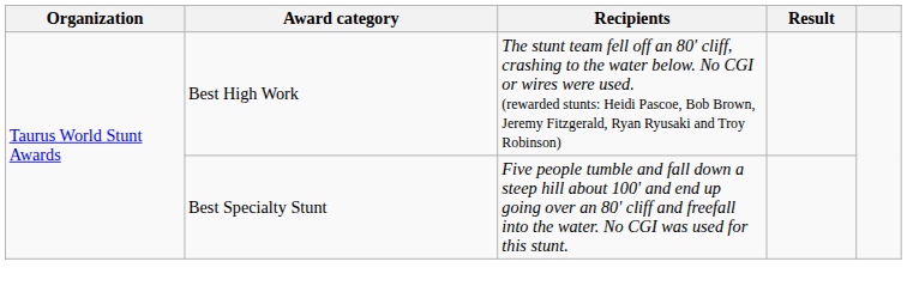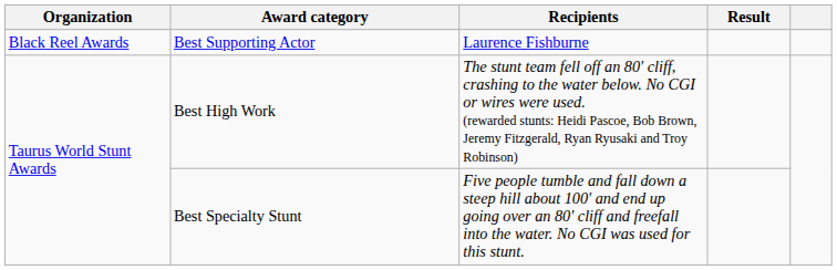 <table class="wikitable" width="95%" cellpadding="5">
 <tr>
 <th width="20%">Organization</th>
 <th width="35%">Award category</th>
 <th width="30%">Recipients</th>
 <th width="10%">Result</th>
 <th width="5%"></th>
+</tr>
+<tr>
+<td><a href='#'>Black Reel Awards</a></td>
+<td><a href='#'>Best Supporting Actor</a></td>
+<td><a href='#'>Laurence Fishburne</a></td>
+<td></td>
+<td style="text-align:center;"></td>
 </tr>
 <tr>
 <td rowspan=2><a href='#'>Taurus World Stunt Awards</a></td>
 <td>Best High Work</td>
 <td><em>The stunt team fell off an 80' cliff, crashing to the water below. No CGI or wires were used.</em> <br><small>(rewarded stunts: Heidi Pascoe, Bob Brown, Jeremy Fitzgerald, Ryan Ryusaki and Troy Robinson)</small></td>
 <td></td>
 <td rowspan="2" style="text-align:center;"></td>
 </tr>
 <tr>
 <td>Best Specialty Stunt</td>
 <td><em>Five people tumble and fall down a steep hill about 100' and end up going over an 80' cliff and freefall into the water. No CGI was used for this stunt.</em></td>
 <td></td>
 </tr>
 </table>
